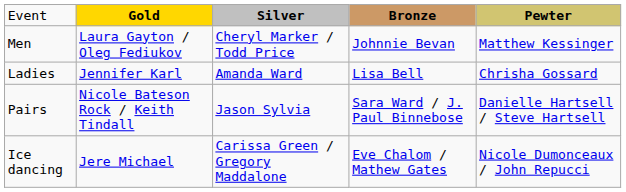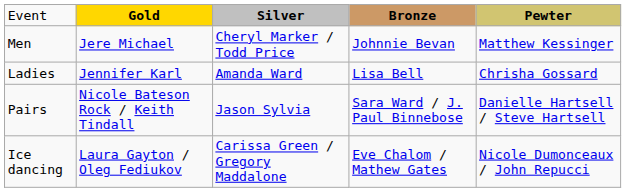 <table class="wikitable">
 <tr>
 <td>Event</td>
 <td align="center" bgcolor="gold"><strong>Gold</strong></td>
 <td align="center" bgcolor="silver"><strong>Silver</strong></td>
 <td align="center" bgcolor="#cc9966"><strong>Bronze</strong></td>
 <td align="center" bgcolor="#d1c571"><strong>Pewter</strong></td>
 </tr>
 <tr>
 <td>Men</td>
-<td><a href='#'>Laura Gayton</a> / <a href='#'>Oleg Fediukov</a></td>
+<td><a href='#'>Jere Michael</a></td>
 <td><a href='#'>Cheryl Marker</a> / <a href='#'>Todd Price</a></td>
 <td><a href='#'>Johnnie Bevan</a></td>
 <td><a href='#'>Matthew Kessinger</a></td>
 </tr>
 <tr>
 <td>Ladies</td>
 <td><a href='#'>Jennifer Karl</a></td>
 <td><a href='#'>Amanda Ward</a></td>
 <td><a href='#'>Lisa Bell</a></td>
 <td><a href='#'>Chrisha Gossard</a></td>
 </tr>
 <tr>
 <td>Pairs</td>
 <td><a href='#'>Nicole Bateson Rock</a> / <a href='#'>Keith Tindall</a></td>
 <td><a href='#'>Jason Sylvia</a></td>
 <td><a href='#'>Sara Ward</a> / <a href='#'>J. Paul Binnebose</a></td>
 <td><a href='#'>Danielle Hartsell</a> / <a href='#'>Steve Hartsell</a></td>
 </tr>
 <tr>
 <td>Ice dancing</td>
-<td><a href='#'>Jere Michael</a></td>
+<td><a href='#'>Laura Gayton</a> / <a href='#'>Oleg Fediukov</a></td>
 <td><a href='#'>Carissa Green</a> / <a href='#'>Gregory Maddalone</a></td>
 <td><a href='#'>Eve Chalom</a> / <a href='#'>Mathew Gates</a></td>
 <td><a href='#'>Nicole Dumonceaux</a> / <a href='#'>John Repucci</a></td>
 </tr>
 </table>
